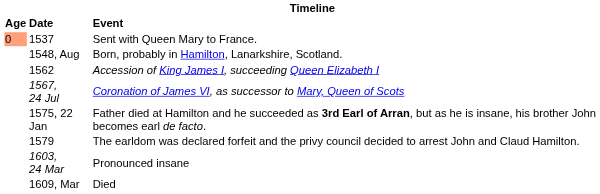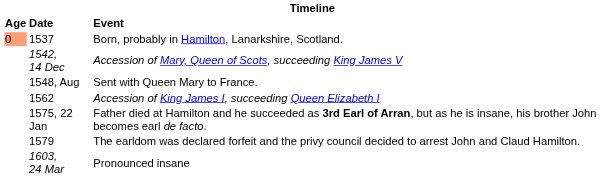 <table>
 <tr>
 <th colspan=3>Timeline</th>
 </tr>
 <tr>
 <th align="left">Age</th>
 <th align="left">Date</th>
 <th align="left">Event</th>
 </tr>
 <tr>
 <td style="background: lightsalmon;">0</td>
 <td>1537</td>
-<td>Sent with Queen Mary to France.</td>
+<td>Born, probably in <a href='#'>Hamilton</a>, Lanarkshire, Scotland.</td>
+</tr>
+<tr>
+<td></td>
+<td><em>1542, 14 Dec</em></td>
+<td><em>Accession of <a href='#'>Mary, Queen of Scots</a>, succeeding <a href='#'>King James&nbsp;V</a></em></td>
 </tr>
 <tr>
 <td></td>
 <td>1548, Aug</td>
-<td>Born, probably in <a href='#'>Hamilton</a>, Lanarkshire, Scotland.</td>
+<td>Sent with Queen Mary to France.</td>
 </tr>
 <tr>
 <td></td>
 <td>1562</td>
 <td><em>Accession of <a href='#'>King James I</a>, succeeding <a href='#'>Queen Elizabeth I</a></em></td>
-</tr>
-<tr>
-<td></td>
-<td><em>1567, 24 Jul</em></td>
-<td><em><a href='#'>Coronation of James VI</a>, as successor to <a href='#'>Mary, Queen of Scots</a></em></td>
 </tr>
 <tr>
 <td></td>
 <td>1575, 22 Jan</td>
 <td>Father died at Hamilton and he succeeded as <strong>3rd Earl of Arran</strong>, but as he is insane, his brother John becomes earl <em>de facto</em>.</td>
 </tr>
 <tr>
 <td></td>
 <td>1579</td>
 <td>The earldom was declared forfeit and the privy council decided to arrest John and Claud Hamilton.</td>
 </tr>
 <tr>
 <td></td>
 <td><em>1603, 24 Mar</em></td>
 <td>Pronounced insane</td>
 </tr>
-<tr>
-<td></td>
-<td>1609, Mar</td>
-<td>Died</td>
-</tr>
 </table>
